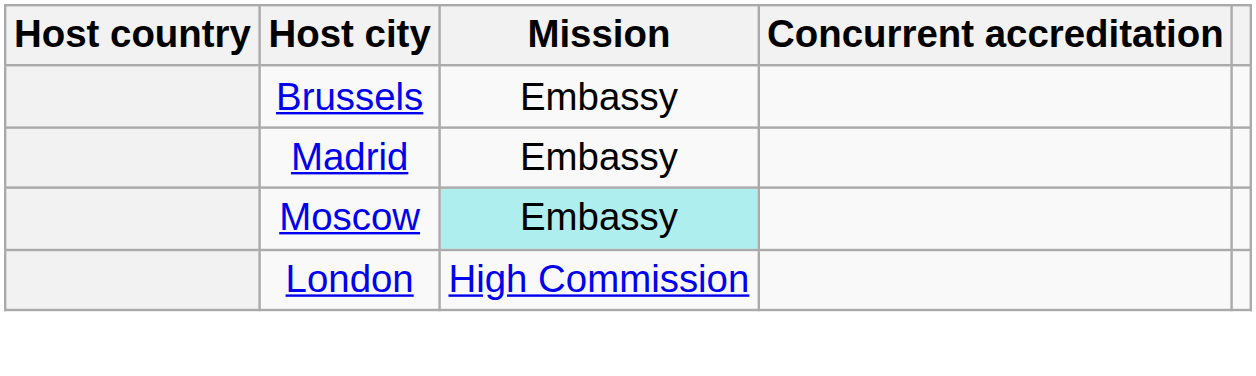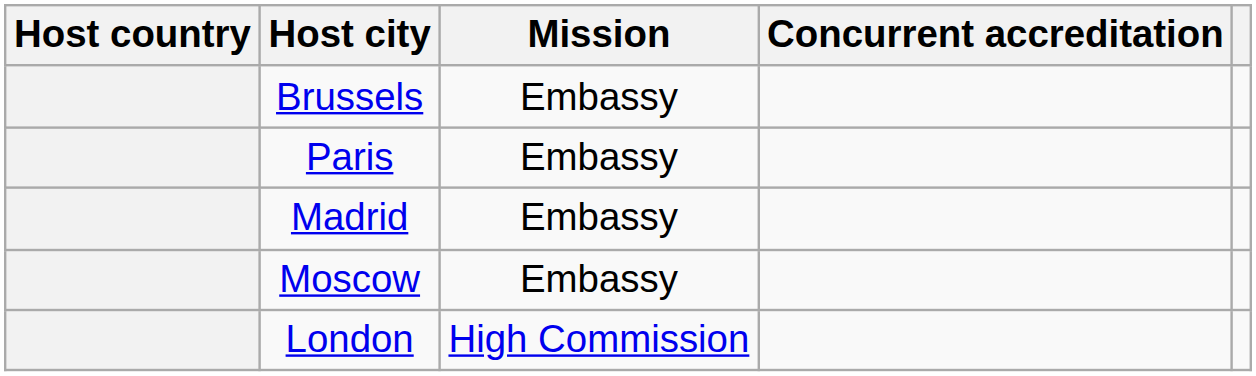 <table class="wikitable plainrowheaders" style="text-align:center;">
 <tr>
 <th scope="col">Host country</th>
 <th scope="col">Host city</th>
 <th scope="col">Mission</th>
 <th scope="col">Concurrent accreditation</th>
 <th scope="col"></th>
 </tr>
 <tr>
 <th scope="row"></th>
 <td><a href='#'>Brussels</a></td>
 <td>Embassy</td>
 <td></td>
 <td></td>
 </tr>
 <tr>
 <th scope="row"></th>
+<td><a href='#'>Paris</a></td>
+<td>Embassy</td>
+<td></td>
+<td></td>
+</tr>
+<tr>
+<th scope="row"></th>
 <td><a href='#'>Madrid</a></td>
 <td>Embassy</td>
 <td></td>
 <td></td>
 </tr>
 <tr>
 <th scope="row"></th>
 <td><a href='#'>Moscow</a></td>
-<td style="background: paleturquoise;">Embassy</td>
+<td>Embassy</td>
 <td></td>
 <td></td>
 </tr>
 <tr>
 <th scope="row"></th>
 <td><a href='#'>London</a></td>
 <td><a href='#'>High Commission</a></td>
 <td></td>
 <td></td>
 </tr>
 </table>
